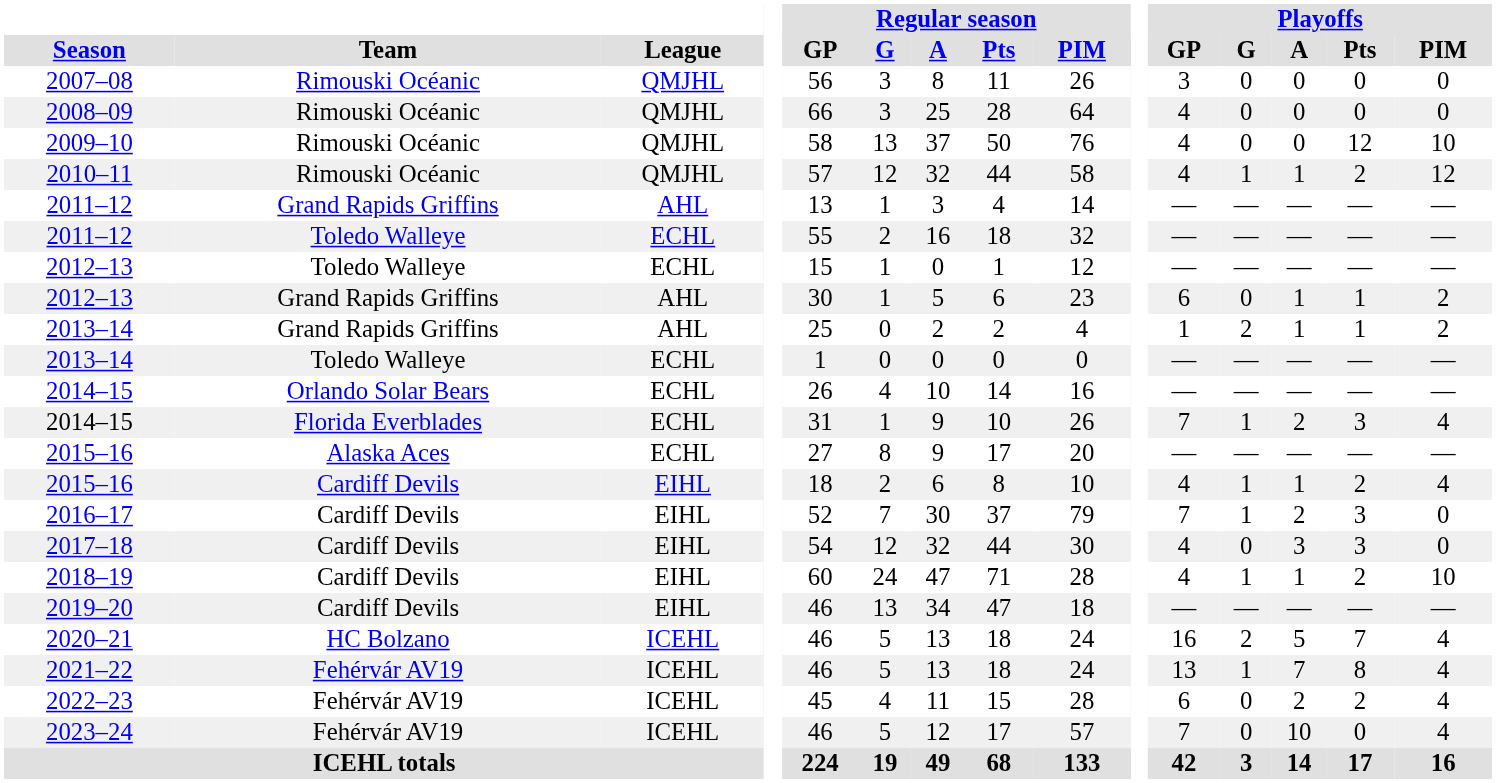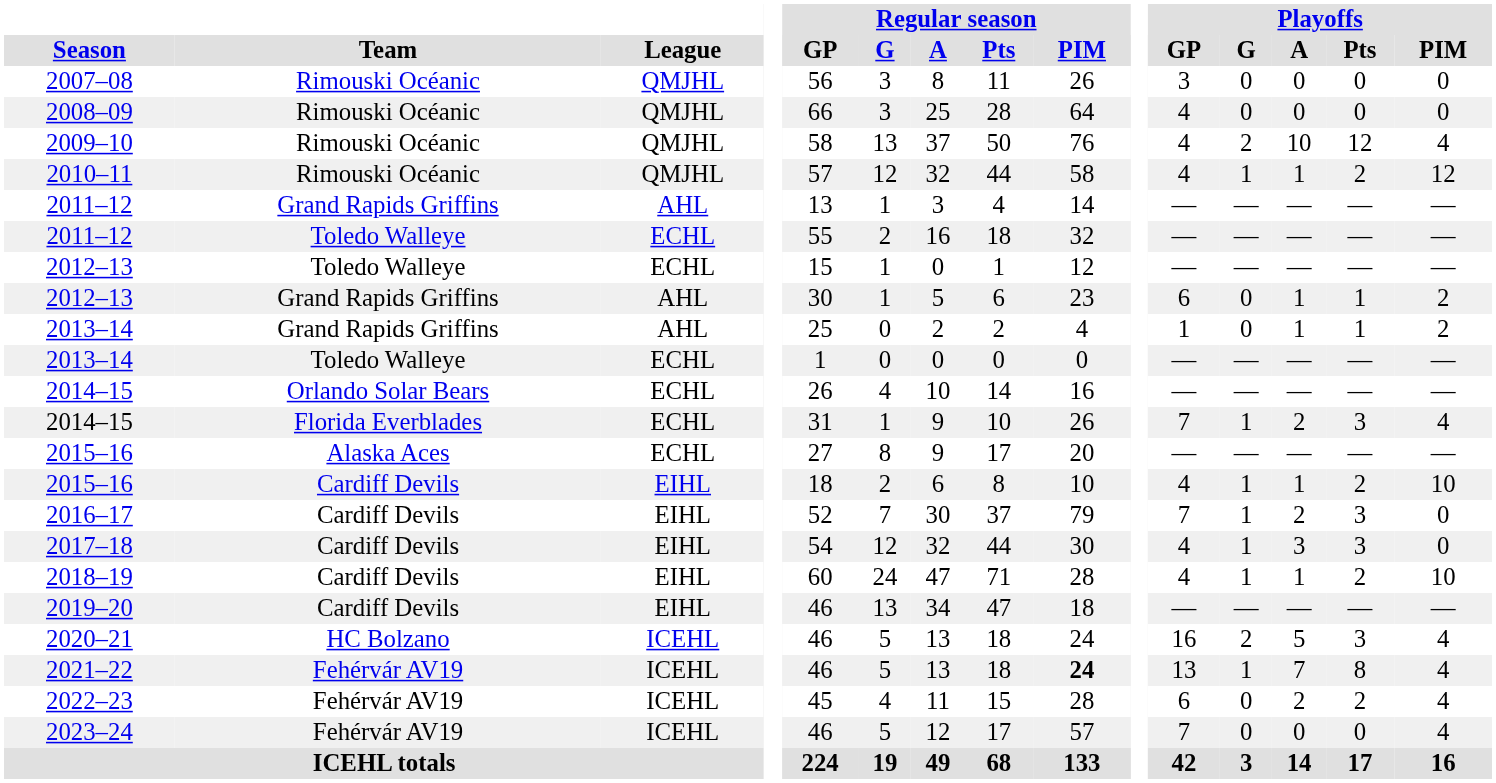 <table border="0" cellpadding="1" cellspacing="0" style="text-align:center; width:60em">
 <tr bgcolor="#e0e0e0">
 <th colspan="3" bgcolor="#ffffff"> </th>
 <th rowspan="99" bgcolor="#ffffff"> </th>
 <th colspan="5"><a href='#'>Regular season</a></th>
 <th rowspan="99" bgcolor="#ffffff"> </th>
 <th colspan="5"><a href='#'>Playoffs</a></th>
 </tr>
 <tr bgcolor="#e0e0e0">
 <th><a href='#'>Season</a></th>
 <th>Team</th>
 <th>League</th>
 <th>GP</th>
 <th><a href='#'>G</a></th>
 <th><a href='#'>A</a></th>
 <th><a href='#'>Pts</a></th>
 <th><a href='#'>PIM</a></th>
 <th>GP</th>
 <th>G</th>
 <th>A</th>
 <th>Pts</th>
 <th>PIM</th>
 </tr>
 <tr>
 <td><a href='#'>2007–08</a></td>
 <td><a href='#'>Rimouski Océanic</a></td>
 <td><a href='#'>QMJHL</a></td>
 <td>56</td>
 <td>3</td>
 <td>8</td>
 <td>11</td>
 <td>26</td>
 <td>3</td>
 <td>0</td>
 <td>0</td>
 <td>0</td>
 <td>0</td>
 </tr>
 <tr bgcolor="#f0f0f0">
 <td><a href='#'>2008–09</a></td>
 <td>Rimouski Océanic</td>
 <td>QMJHL</td>
 <td>66</td>
 <td>3</td>
 <td>25</td>
 <td>28</td>
 <td>64</td>
 <td>4</td>
 <td>0</td>
 <td>0</td>
 <td>0</td>
 <td>0</td>
 </tr>
 <tr>
 <td><a href='#'>2009–10</a></td>
 <td>Rimouski Océanic</td>
 <td>QMJHL</td>
 <td>58</td>
 <td>13</td>
 <td>37</td>
 <td>50</td>
 <td>76</td>
 <td>4</td>
-<td>0</td>
-<td>0</td>
+<td>2</td>
+<td>10</td>
 <td>12</td>
-<td>10</td>
+<td>4</td>
 </tr>
 <tr bgcolor="#f0f0f0">
 <td><a href='#'>2010–11</a></td>
 <td>Rimouski Océanic</td>
 <td>QMJHL</td>
 <td>57</td>
 <td>12</td>
 <td>32</td>
 <td>44</td>
 <td>58</td>
 <td>4</td>
 <td>1</td>
 <td>1</td>
 <td>2</td>
 <td>12</td>
 </tr>
 <tr>
 <td><a href='#'>2011–12</a></td>
 <td><a href='#'>Grand Rapids Griffins</a></td>
 <td><a href='#'>AHL</a></td>
 <td>13</td>
 <td>1</td>
 <td>3</td>
 <td>4</td>
 <td>14</td>
 <td>—</td>
 <td>—</td>
 <td>—</td>
 <td>—</td>
 <td>—</td>
 </tr>
 <tr bgcolor="#f0f0f0">
 <td><a href='#'>2011–12</a></td>
 <td><a href='#'>Toledo Walleye</a></td>
 <td><a href='#'>ECHL</a></td>
 <td>55</td>
 <td>2</td>
 <td>16</td>
 <td>18</td>
 <td>32</td>
 <td>—</td>
 <td>—</td>
 <td>—</td>
 <td>—</td>
 <td>—</td>
 </tr>
 <tr>
 <td><a href='#'>2012–13</a></td>
 <td>Toledo Walleye</td>
 <td>ECHL</td>
 <td>15</td>
 <td>1</td>
 <td>0</td>
 <td>1</td>
 <td>12</td>
 <td>—</td>
 <td>—</td>
 <td>—</td>
 <td>—</td>
 <td>—</td>
 </tr>
 <tr bgcolor="#f0f0f0">
 <td><a href='#'>2012–13</a></td>
 <td>Grand Rapids Griffins</td>
 <td>AHL</td>
 <td>30</td>
 <td>1</td>
 <td>5</td>
 <td>6</td>
 <td>23</td>
 <td>6</td>
 <td>0</td>
 <td>1</td>
 <td>1</td>
 <td>2</td>
 </tr>
 <tr>
 <td><a href='#'>2013–14</a></td>
 <td>Grand Rapids Griffins</td>
 <td>AHL</td>
 <td>25</td>
 <td>0</td>
 <td>2</td>
 <td>2</td>
 <td>4</td>
 <td>1</td>
-<td>2</td>
+<td>0</td>
 <td>1</td>
 <td>1</td>
 <td>2</td>
 </tr>
 <tr bgcolor="#f0f0f0">
 <td><a href='#'>2013–14</a></td>
 <td>Toledo Walleye</td>
 <td>ECHL</td>
 <td>1</td>
 <td>0</td>
 <td>0</td>
 <td>0</td>
 <td>0</td>
 <td>—</td>
 <td>—</td>
 <td>—</td>
 <td>—</td>
 <td>—</td>
 </tr>
 <tr>
 <td><a href='#'>2014–15</a></td>
 <td><a href='#'>Orlando Solar Bears</a></td>
 <td>ECHL</td>
 <td>26</td>
 <td>4</td>
 <td>10</td>
 <td>14</td>
 <td>16</td>
 <td>—</td>
 <td>—</td>
 <td>—</td>
 <td>—</td>
 <td>—</td>
 </tr>
 <tr bgcolor="#f0f0f0">
 <td>2014–15</td>
 <td><a href='#'>Florida Everblades</a></td>
 <td>ECHL</td>
 <td>31</td>
 <td>1</td>
 <td>9</td>
 <td>10</td>
 <td>26</td>
 <td>7</td>
 <td>1</td>
 <td>2</td>
 <td>3</td>
 <td>4</td>
 </tr>
 <tr>
 <td><a href='#'>2015–16</a></td>
 <td><a href='#'>Alaska Aces</a></td>
 <td>ECHL</td>
 <td>27</td>
 <td>8</td>
 <td>9</td>
 <td>17</td>
 <td>20</td>
 <td>—</td>
 <td>—</td>
 <td>—</td>
 <td>—</td>
 <td>—</td>
 </tr>
 <tr bgcolor="#f0f0f0">
 <td><a href='#'>2015–16</a></td>
 <td><a href='#'>Cardiff Devils</a></td>
 <td><a href='#'>EIHL</a></td>
 <td>18</td>
 <td>2</td>
 <td>6</td>
 <td>8</td>
 <td>10</td>
 <td>4</td>
 <td>1</td>
 <td>1</td>
 <td>2</td>
-<td>4</td>
+<td>10</td>
 </tr>
 <tr>
 <td><a href='#'>2016–17</a></td>
 <td>Cardiff Devils</td>
 <td>EIHL</td>
 <td>52</td>
 <td>7</td>
 <td>30</td>
 <td>37</td>
 <td>79</td>
 <td>7</td>
 <td>1</td>
 <td>2</td>
 <td>3</td>
 <td>0</td>
 </tr>
 <tr bgcolor="#f0f0f0">
 <td><a href='#'>2017–18</a></td>
 <td>Cardiff Devils</td>
 <td>EIHL</td>
 <td>54</td>
 <td>12</td>
 <td>32</td>
 <td>44</td>
 <td>30</td>
 <td>4</td>
-<td>0</td>
+<td>1</td>
 <td>3</td>
 <td>3</td>
 <td>0</td>
 </tr>
 <tr>
 <td><a href='#'>2018–19</a></td>
 <td>Cardiff Devils</td>
 <td>EIHL</td>
 <td>60</td>
 <td>24</td>
 <td>47</td>
 <td>71</td>
 <td>28</td>
 <td>4</td>
 <td>1</td>
 <td>1</td>
 <td>2</td>
 <td>10</td>
 </tr>
 <tr bgcolor="#f0f0f0">
 <td><a href='#'>2019–20</a></td>
 <td>Cardiff Devils</td>
 <td>EIHL</td>
 <td>46</td>
 <td>13</td>
 <td>34</td>
 <td>47</td>
 <td>18</td>
 <td>—</td>
 <td>—</td>
 <td>—</td>
 <td>—</td>
 <td>—</td>
 </tr>
 <tr>
 <td><a href='#'>2020–21</a></td>
 <td><a href='#'>HC Bolzano</a></td>
 <td><a href='#'>ICEHL</a></td>
 <td>46</td>
 <td>5</td>
 <td>13</td>
 <td>18</td>
 <td>24</td>
 <td>16</td>
 <td>2</td>
 <td>5</td>
-<td>7</td>
+<td>3</td>
 <td>4</td>
 </tr>
 <tr bgcolor="#f0f0f0">
 <td><a href='#'>2021–22</a></td>
 <td><a href='#'>Fehérvár AV19</a></td>
 <td>ICEHL</td>
 <td>46</td>
 <td>5</td>
 <td>13</td>
 <td>18</td>
-<td>24</td>
+<td><strong>24</strong></td>
 <td>13</td>
 <td>1</td>
 <td>7</td>
 <td>8</td>
 <td>4</td>
 </tr>
 <tr>
 <td><a href='#'>2022–23</a></td>
 <td>Fehérvár AV19</td>
 <td>ICEHL</td>
 <td>45</td>
 <td>4</td>
 <td>11</td>
 <td>15</td>
 <td>28</td>
 <td>6</td>
 <td>0</td>
 <td>2</td>
 <td>2</td>
 <td>4</td>
 </tr>
 <tr bgcolor="#f0f0f0">
 <td><a href='#'>2023–24</a></td>
 <td>Fehérvár AV19</td>
 <td>ICEHL</td>
 <td>46</td>
 <td>5</td>
 <td>12</td>
 <td>17</td>
 <td>57</td>
 <td>7</td>
 <td>0</td>
-<td>10</td>
+<td>0</td>
 <td>0</td>
 <td>4</td>
 </tr>
 <tr bgcolor="#e0e0e0">
 <th colspan="3">ICEHL totals</th>
 <th>224</th>
 <th>19</th>
 <th>49</th>
 <th>68</th>
 <th>133</th>
 <th>42</th>
 <th>3</th>
 <th>14</th>
 <th>17</th>
 <th>16</th>
 </tr>
 </table>
